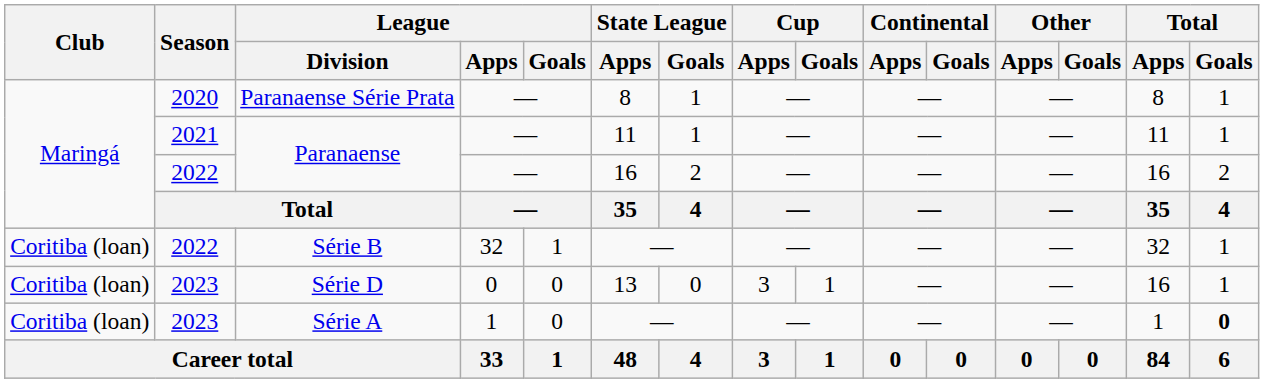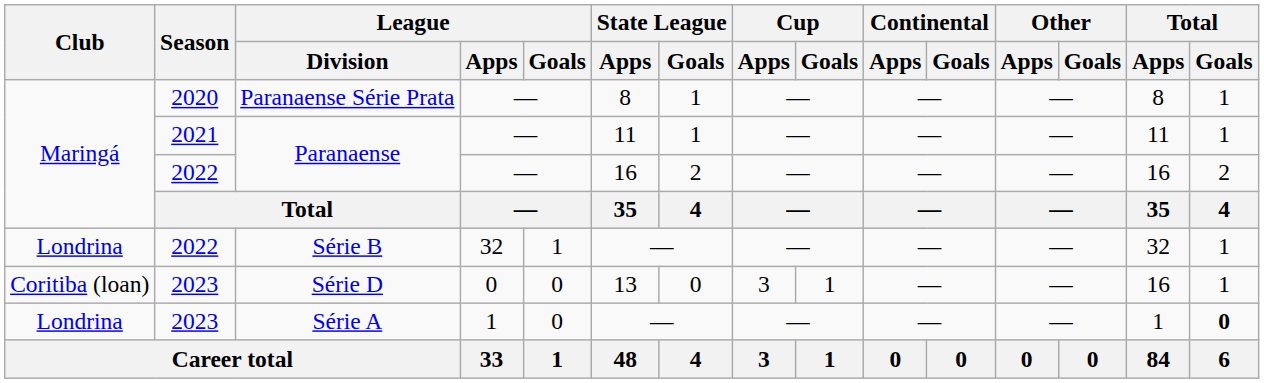 <table class="wikitable" style="text-align: center">
 <tr>
 <th rowspan="2">Club</th>
 <th rowspan="2">Season</th>
 <th colspan="3">League</th>
 <th colspan="2">State League</th>
 <th colspan="2">Cup</th>
 <th colspan="2">Continental</th>
 <th colspan="2">Other</th>
 <th colspan="2">Total</th>
 </tr>
 <tr>
 <th>Division</th>
 <th>Apps</th>
 <th>Goals</th>
 <th>Apps</th>
 <th>Goals</th>
 <th>Apps</th>
 <th>Goals</th>
 <th>Apps</th>
 <th>Goals</th>
 <th>Apps</th>
 <th>Goals</th>
 <th>Apps</th>
 <th>Goals</th>
 </tr>
 <tr>
 <td rowspan="4"><a href='#'>Maringá</a></td>
 <td><a href='#'>2020</a></td>
 <td><a href='#'>Paranaense Série Prata</a></td>
 <td colspan="2">—</td>
 <td>8</td>
 <td>1</td>
 <td colspan="2">—</td>
 <td colspan="2">—</td>
 <td colspan="2">—</td>
 <td>8</td>
 <td>1</td>
 </tr>
 <tr>
 <td><a href='#'>2021</a></td>
 <td rowspan="2"><a href='#'>Paranaense</a></td>
 <td colspan="2">—</td>
 <td>11</td>
 <td>1</td>
 <td colspan="2">—</td>
 <td colspan="2">—</td>
 <td colspan="2">—</td>
 <td>11</td>
 <td>1</td>
 </tr>
 <tr>
 <td><a href='#'>2022</a></td>
 <td colspan="2">—</td>
 <td>16</td>
 <td>2</td>
 <td colspan="2">—</td>
 <td colspan="2">—</td>
 <td colspan="2">—</td>
 <td>16</td>
 <td>2</td>
 </tr>
 <tr>
 <th colspan="2">Total</th>
 <th colspan="2">—</th>
 <th>35</th>
 <th>4</th>
 <th colspan="2">—</th>
 <th colspan="2">—</th>
 <th colspan="2">—</th>
 <th>35</th>
 <th>4</th>
 </tr>
 <tr>
-<td><a href='#'>Coritiba</a> (loan)</td>
+<td><a href='#'>Londrina</a></td>
 <td><a href='#'>2022</a></td>
 <td><a href='#'>Série B</a></td>
 <td>32</td>
 <td>1</td>
 <td colspan="2">—</td>
 <td colspan="2">—</td>
 <td colspan="2">—</td>
 <td colspan="2">—</td>
 <td>32</td>
 <td>1</td>
 </tr>
 <tr>
 <td><a href='#'>Coritiba</a> (loan)</td>
 <td><a href='#'>2023</a></td>
 <td><a href='#'>Série D</a></td>
 <td>0</td>
 <td>0</td>
 <td>13</td>
 <td>0</td>
 <td>3</td>
 <td>1</td>
 <td colspan="2">—</td>
 <td colspan="2">—</td>
 <td>16</td>
 <td>1</td>
 </tr>
 <tr>
-<td><a href='#'>Coritiba</a> (loan)</td>
+<td><a href='#'>Londrina</a></td>
 <td><a href='#'>2023</a></td>
 <td><a href='#'>Série A</a></td>
 <td>1</td>
 <td>0</td>
 <td colspan="2">—</td>
 <td colspan="2">—</td>
 <td colspan="2">—</td>
 <td colspan="2">—</td>
 <td>1</td>
 <td><strong>0</strong></td>
 </tr>
 <tr>
 <th colspan="3"><strong>Career total</strong></th>
 <th>33</th>
 <th>1</th>
 <th>48</th>
 <th>4</th>
 <th>3</th>
 <th>1</th>
 <th>0</th>
 <th>0</th>
 <th>0</th>
 <th>0</th>
 <th>84</th>
 <th>6</th>
 </tr>
 </table>
